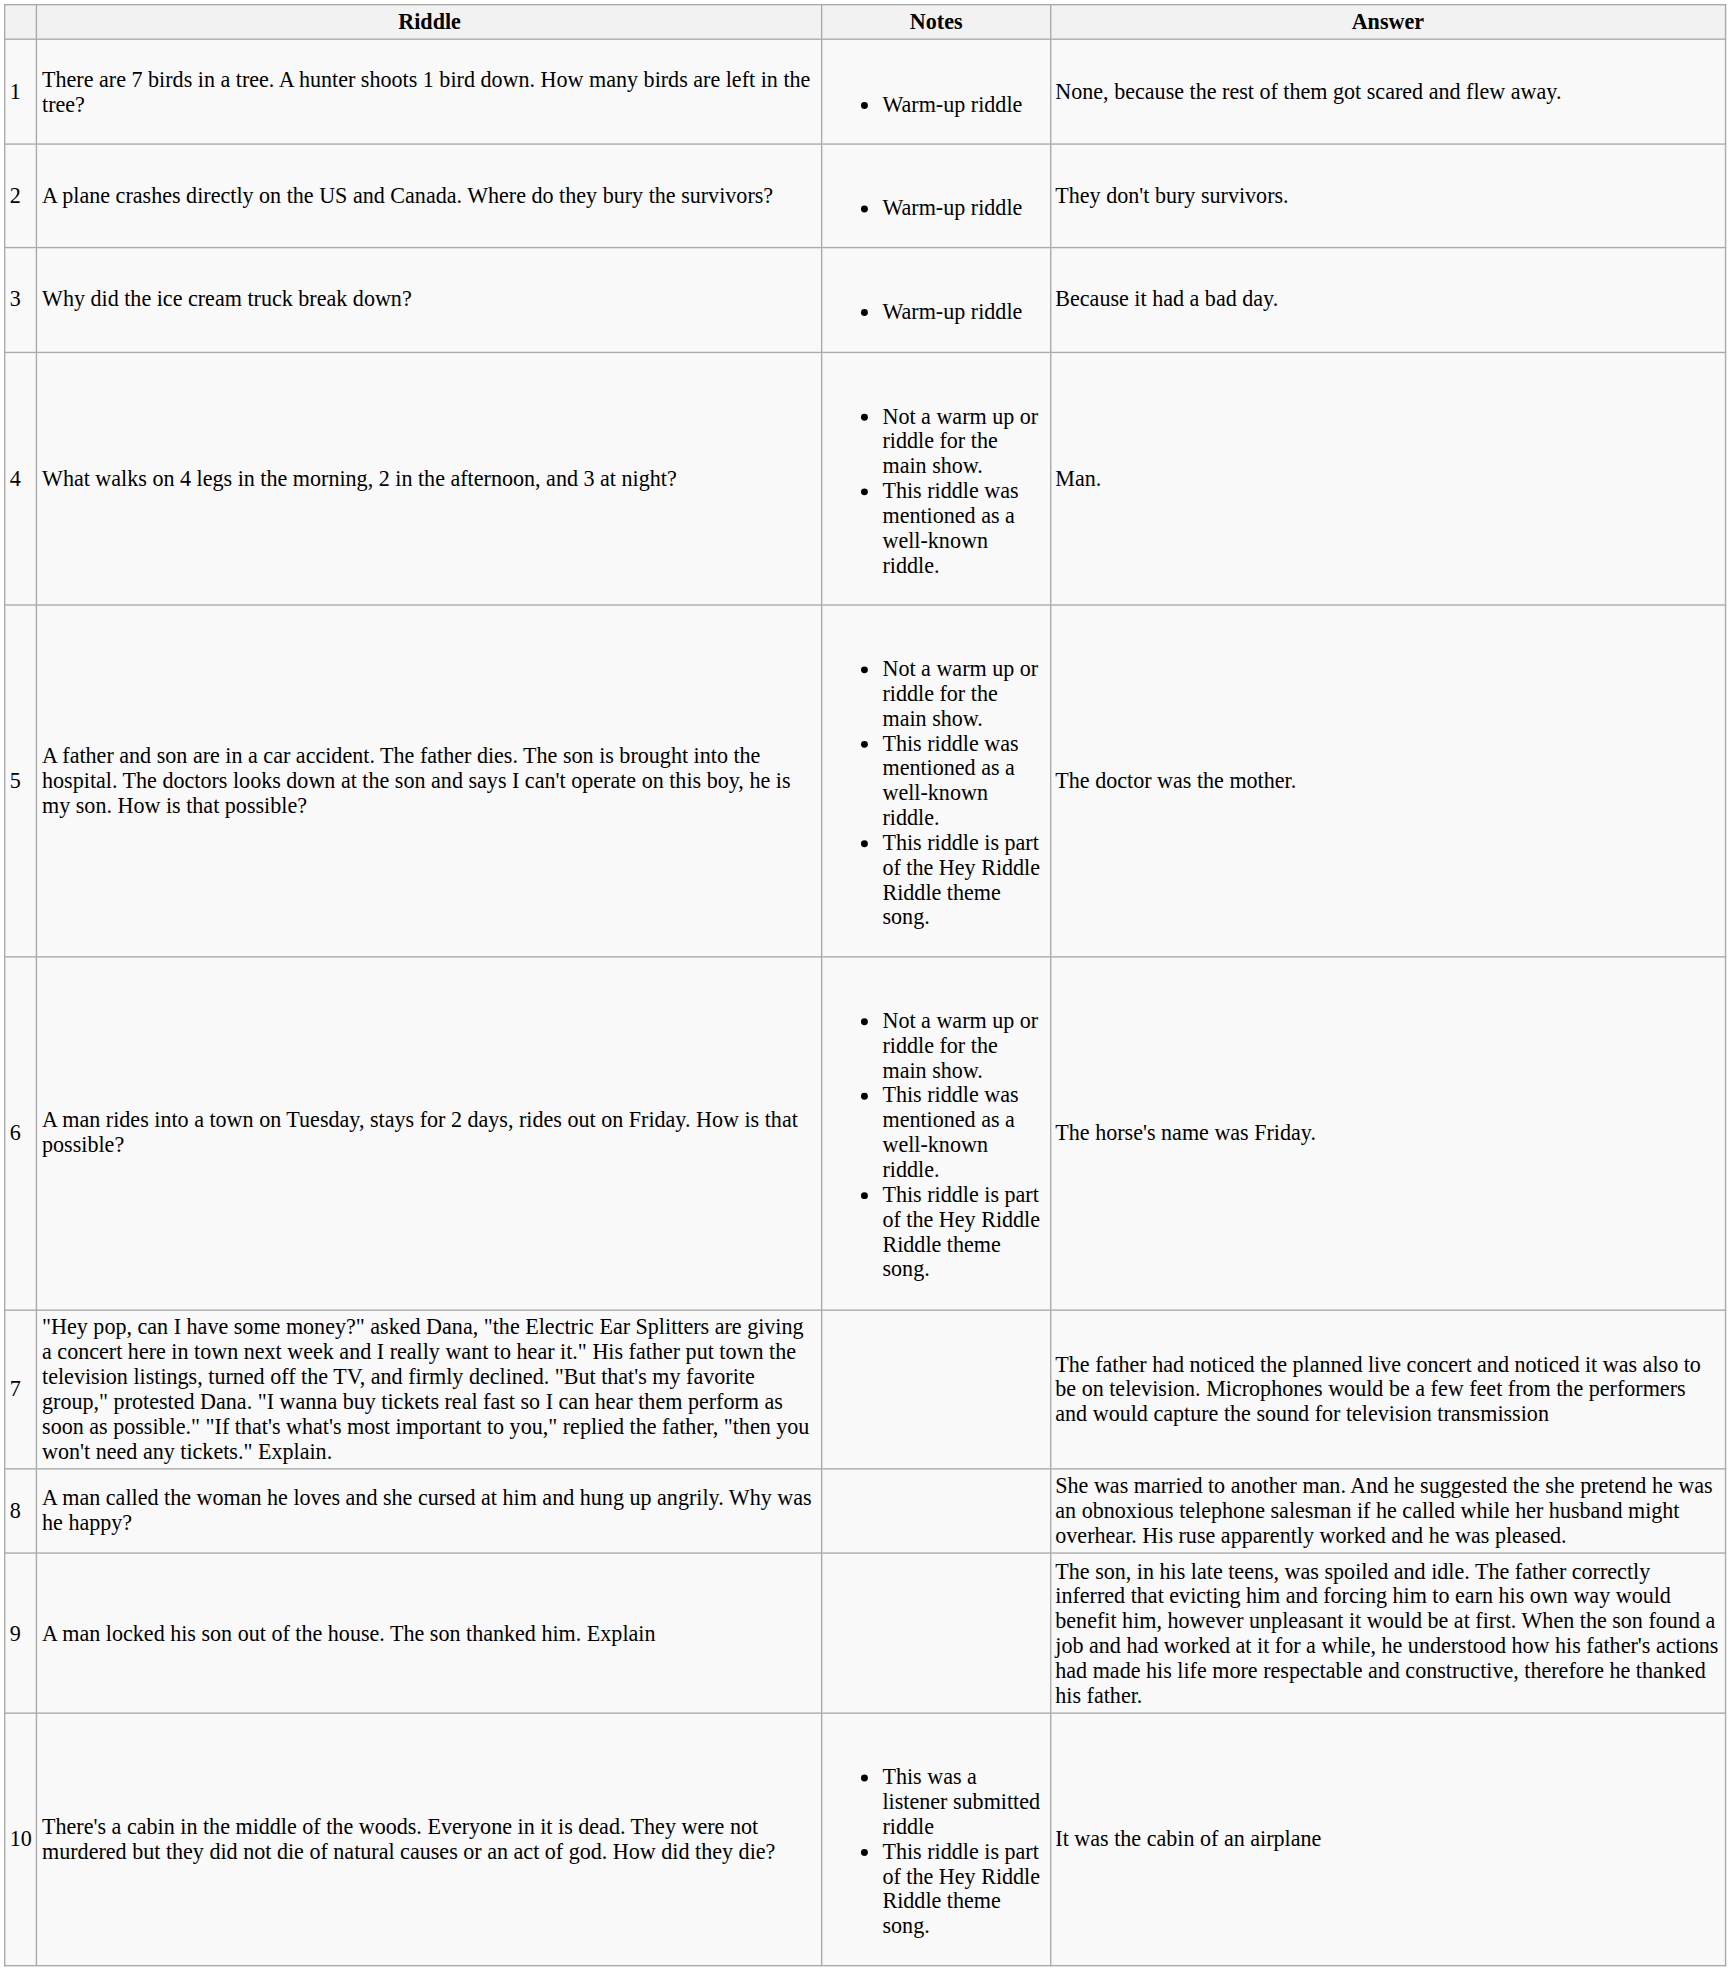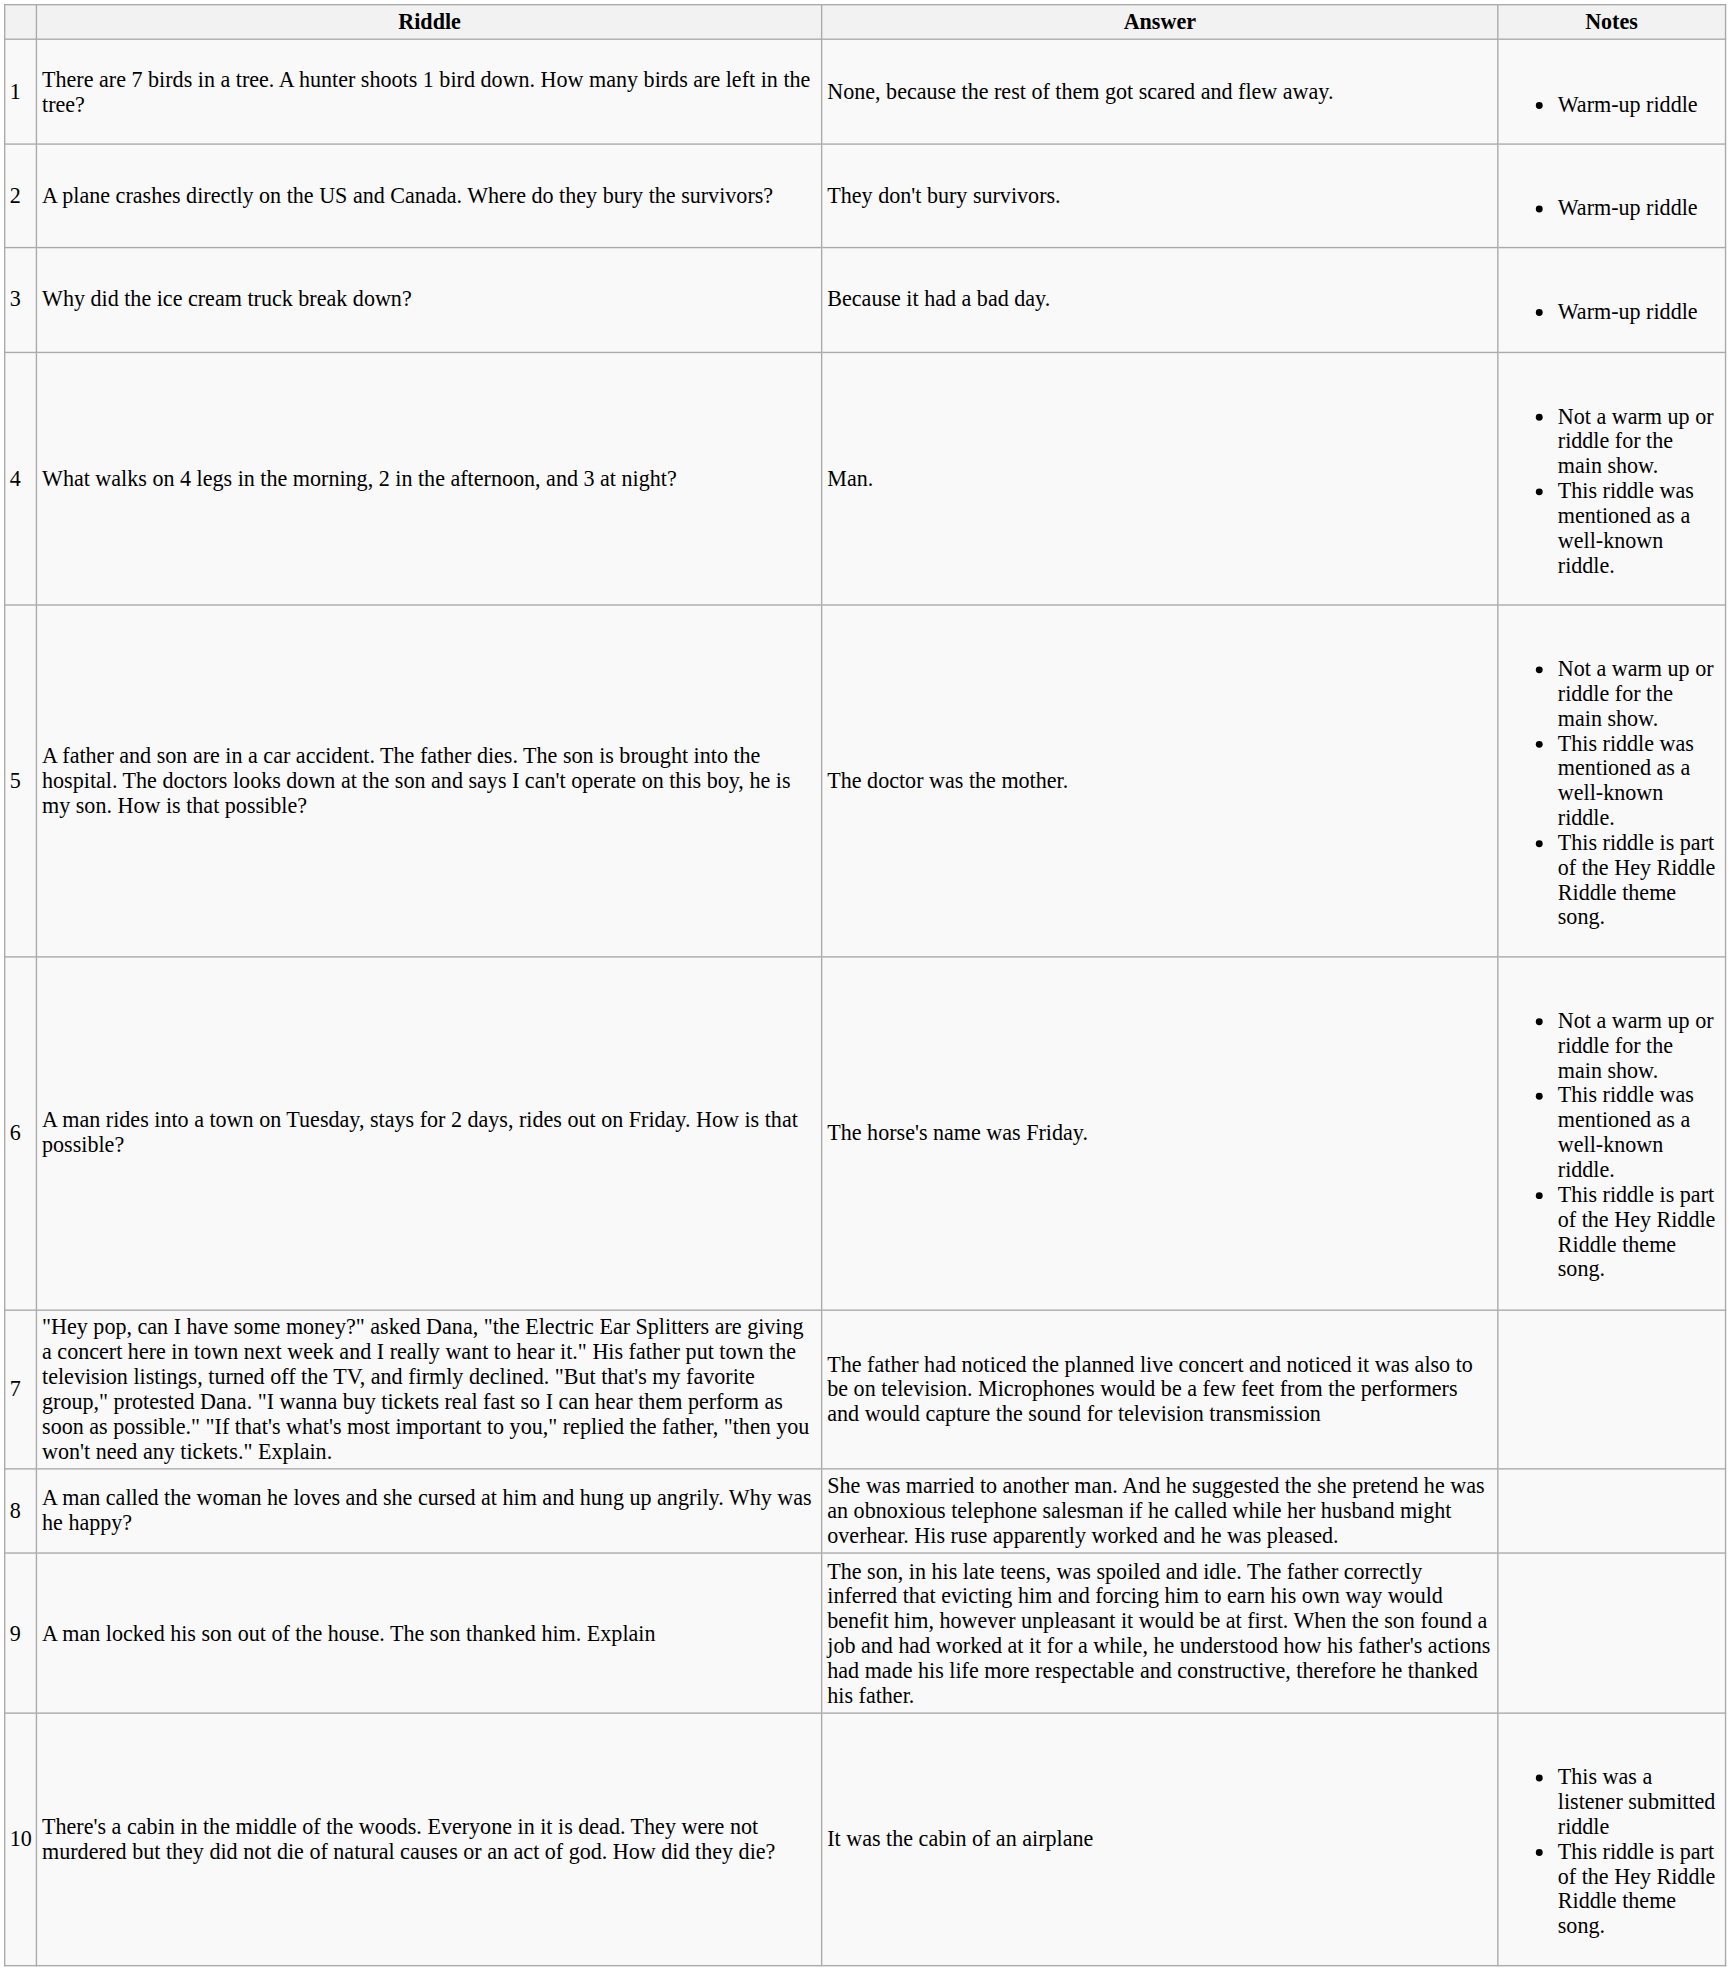 <table class="wikitable">
 <tr>
 <th></th>
 <th>Riddle</th>
+<th>Answer</th>
 <th>Notes</th>
-<th>Answer</th>
 </tr>
 <tr>
 <td>1</td>
 <td>There are 7 birds in a tree. A hunter shoots 1 bird down. How many birds are left in the tree?</td>
+<td>None, because the rest of them got scared and flew away.</td>
 <td><br><ul><li>Warm-up riddle</li></ul></td>
-<td>None, because the rest of them got scared and flew away.</td>
 </tr>
 <tr>
 <td>2</td>
 <td>A plane crashes directly on the US and Canada. Where do they bury the survivors?</td>
+<td>They don't bury survivors.</td>
 <td><br><ul><li>Warm-up riddle</li></ul></td>
-<td>They don't bury survivors.</td>
 </tr>
 <tr>
 <td>3</td>
 <td>Why did the ice cream truck break down?</td>
+<td>Because it had a bad day.</td>
 <td><br><ul><li>Warm-up riddle</li></ul></td>
-<td>Because it had a bad day.</td>
 </tr>
 <tr>
 <td>4</td>
 <td>What walks on 4 legs in the morning, 2 in the afternoon, and 3 at night?</td>
+<td>Man.</td>
 <td><br><ul><li>Not a warm up or riddle for the main show.</li><li>This riddle was mentioned as a well-known riddle.</li></ul></td>
-<td>Man.</td>
 </tr>
 <tr>
 <td>5</td>
 <td>A father and son are in a car accident. The father dies. The son is brought into the hospital. The doctors looks down at the son and says I can't operate on this boy, he is my son. How is that possible?</td>
+<td>The doctor was the mother.</td>
 <td><br><ul><li>Not a warm up or riddle for the main show.</li><li>This riddle was mentioned as a well-known riddle.</li><li>This riddle is part of the Hey Riddle Riddle theme song.</li></ul></td>
-<td>The doctor was the mother.</td>
 </tr>
 <tr>
 <td>6</td>
 <td>A man rides into a town on Tuesday, stays for 2 days, rides out on Friday. How is that possible?</td>
+<td>The horse's name was Friday.</td>
 <td><br><ul><li>Not a warm up or riddle for the main show.</li><li>This riddle was mentioned as a well-known riddle.</li><li>This riddle is part of the Hey Riddle Riddle theme song.</li></ul></td>
-<td>The horse's name was Friday.</td>
 </tr>
 <tr>
 <td>7</td>
 <td>"Hey pop, can I have some money?" asked Dana, "the Electric Ear Splitters are giving a concert here in town next week and I really want to hear it." His father put town the television listings, turned off the TV, and firmly declined. "But that's my favorite group," protested Dana. "I wanna buy tickets real fast so I can hear them perform as soon as possible." "If that's what's most important to you," replied the father, "then you won't need any tickets." Explain.</td>
+<td>The father had noticed the planned live concert and noticed it was also to be on television. Microphones would be a few feet from the performers and would capture the sound for television transmission</td>
 <td></td>
-<td>The father had noticed the planned live concert and noticed it was also to be on television. Microphones would be a few feet from the performers and would capture the sound for television transmission</td>
 </tr>
 <tr>
 <td>8</td>
 <td>A man called the woman he loves and she cursed at him and hung up angrily. Why was he happy?</td>
+<td>She was married to another man. And he suggested the she pretend he was an obnoxious telephone salesman if he called while her husband might overhear. His ruse apparently worked and he was pleased.</td>
 <td></td>
-<td>She was married to another man. And he suggested the she pretend he was an obnoxious telephone salesman if he called while her husband might overhear. His ruse apparently worked and he was pleased.</td>
 </tr>
 <tr>
 <td>9</td>
 <td>A man locked his son out of the house. The son thanked him. Explain</td>
+<td>The son, in his late teens, was spoiled and idle. The father correctly inferred that evicting him and forcing him to earn his own way would benefit him, however unpleasant it would be at first. When the son found a job and had worked at it for a while, he understood how his father's actions had made his life more respectable and constructive, therefore he thanked his father.</td>
 <td></td>
-<td>The son, in his late teens, was spoiled and idle. The father correctly inferred that evicting him and forcing him to earn his own way would benefit him, however unpleasant it would be at first. When the son found a job and had worked at it for a while, he understood how his father's actions had made his life more respectable and constructive, therefore he thanked his father.</td>
 </tr>
 <tr>
 <td>10</td>
 <td>There's a cabin in the middle of the woods. Everyone in it is dead. They were not murdered but they did not die of natural causes or an act of god. How did they die?</td>
+<td>It was the cabin of an airplane</td>
 <td><br><ul><li>This was a listener submitted riddle</li><li>This riddle is part of the Hey Riddle Riddle theme song.</li></ul></td>
-<td>It was the cabin of an airplane</td>
 </tr>
 </table>
